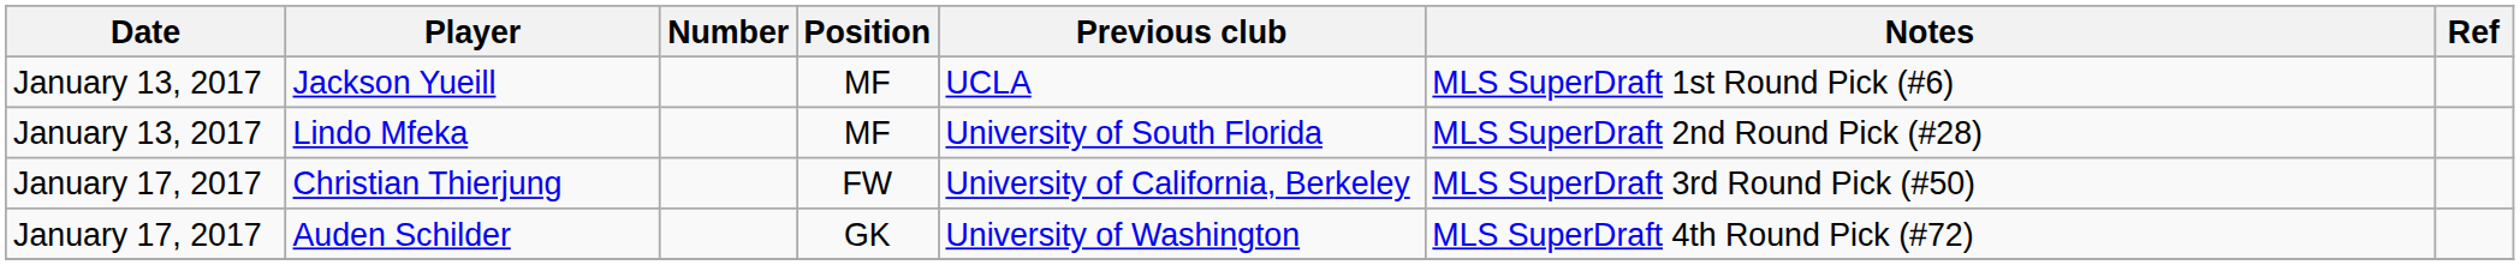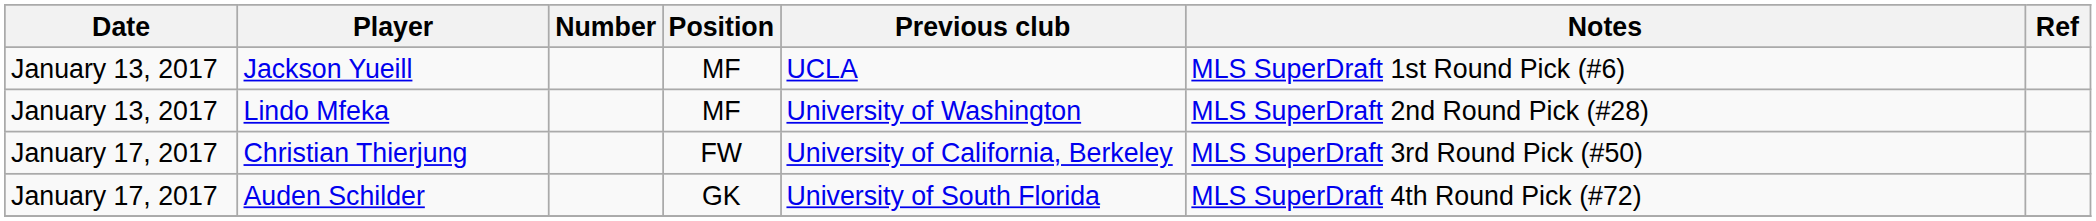 <table class="wikitable" style="text-align:left; font-size:95%;">
 <tr>
 <th style="background:; width:125px;">Date</th>
 <th style="background:; width:170px;">Player</th>
 <th style="background:; width:50px;">Number</th>
 <th style="background:; width:50px;">Position</th>
 <th style="background:; width:223px;">Previous club</th>
 <th style="background:; width:470px;">Notes</th>
 <th style="background:; width:30px;">Ref</th>
 </tr>
 <tr>
 <td>January 13, 2017</td>
 <td><a href='#'>Jackson Yueill</a></td>
 <td align="center"></td>
 <td align="center">MF</td>
 <td> <a href='#'>UCLA</a></td>
 <td><a href='#'>MLS SuperDraft</a> 1st Round Pick (#6)</td>
 <td></td>
 </tr>
 <tr>
 <td>January 13, 2017</td>
 <td><a href='#'>Lindo Mfeka</a></td>
 <td align="center"></td>
 <td align="center">MF</td>
-<td> <a href='#'>University of South Florida</a></td>
+<td> <a href='#'>University of Washington</a></td>
 <td><a href='#'>MLS SuperDraft</a> 2nd Round Pick (#28)</td>
 <td></td>
 </tr>
 <tr>
 <td>January 17, 2017</td>
 <td><a href='#'>Christian Thierjung</a></td>
 <td align="center"></td>
 <td align="center">FW</td>
 <td> <a href='#'>University of California, Berkeley</a></td>
 <td><a href='#'>MLS SuperDraft</a> 3rd Round Pick (#50)</td>
 <td></td>
 </tr>
 <tr>
 <td>January 17, 2017</td>
 <td><a href='#'>Auden Schilder</a></td>
 <td align="center"></td>
 <td align="center">GK</td>
-<td> <a href='#'>University of Washington</a></td>
+<td> <a href='#'>University of South Florida</a></td>
 <td><a href='#'>MLS SuperDraft</a> 4th Round Pick (#72)</td>
 <td></td>
 </tr>
 <tr>
 </tr>
 </table>
